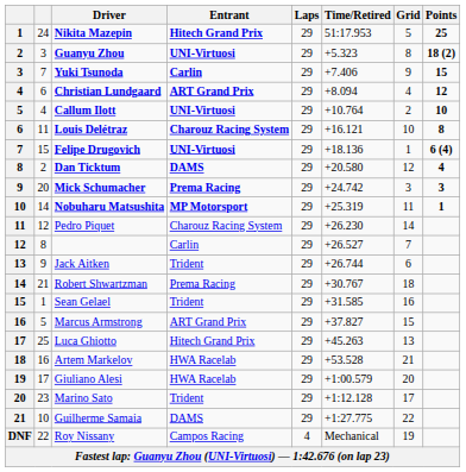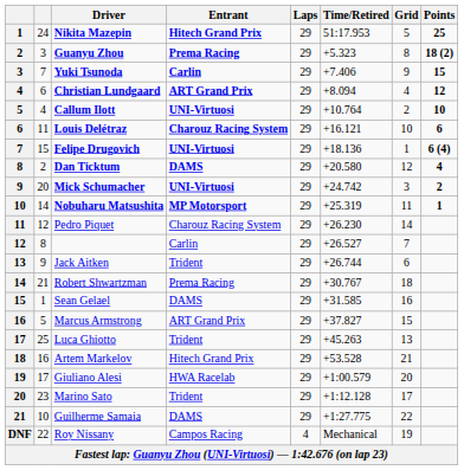 <table class="wikitable" style="font-size: 85%;">
 <tr>
 <th></th>
 <th></th>
 <th>Driver</th>
 <th>Entrant</th>
 <th>Laps</th>
 <th>Time/Retired</th>
 <th>Grid</th>
 <th>Points</th>
 </tr>
 <tr>
 <th>1</th>
 <td align="center">24</td>
 <td> <strong><a href='#'>Nikita Mazepin</a></strong></td>
 <td><strong><a href='#'>Hitech Grand Prix</a></strong></td>
 <td align="center">29</td>
 <td>51:17.953</td>
 <td align="center">5</td>
 <td align="center"><strong>25</strong></td>
 </tr>
 <tr>
 <th>2</th>
 <td align="center">3</td>
 <td> <strong><a href='#'>Guanyu Zhou</a></strong></td>
-<td><strong><a href='#'>UNI-Virtuosi</a></strong></td>
+<td><strong><a href='#'>Prema Racing</a></strong></td>
 <td align="center">29</td>
 <td>+5.323</td>
 <td align="center">8</td>
 <td align="center"><strong>18 (2)</strong></td>
 </tr>
 <tr>
 <th>3</th>
 <td align="center">7</td>
 <td> <strong><a href='#'>Yuki Tsunoda</a></strong></td>
 <td><strong><a href='#'>Carlin</a></strong></td>
 <td align="center">29</td>
 <td>+7.406</td>
 <td align="center">9</td>
 <td align="center"><strong>15</strong></td>
 </tr>
 <tr>
 <th>4</th>
 <td align="center">6</td>
 <td> <strong><a href='#'>Christian Lundgaard</a></strong></td>
 <td><strong><a href='#'>ART Grand Prix</a></strong></td>
 <td align="center">29</td>
 <td>+8.094</td>
 <td align="center">4</td>
 <td align="center"><strong>12</strong></td>
 </tr>
 <tr>
 <th>5</th>
 <td align="center">4</td>
 <td> <strong><a href='#'>Callum Ilott</a></strong></td>
 <td><strong><a href='#'>UNI-Virtuosi</a></strong></td>
 <td align="center">29</td>
 <td>+10.764</td>
 <td align="center">2</td>
 <td align="center"><strong>10</strong></td>
 </tr>
 <tr>
 <th>6</th>
 <td align="center">11</td>
 <td> <strong><a href='#'>Louis Delétraz</a></strong></td>
 <td><strong><a href='#'>Charouz Racing System</a></strong></td>
 <td align="center">29</td>
 <td>+16.121</td>
 <td align="center">10</td>
-<td align="center"><strong>8</strong></td>
+<td align="center"><strong>6</strong></td>
 </tr>
 <tr>
 <th>7</th>
 <td align="center">15</td>
 <td> <strong><a href='#'>Felipe Drugovich</a></strong></td>
 <td><strong><a href='#'>UNI-Virtuosi</a></strong></td>
 <td align="center">29</td>
 <td>+18.136</td>
 <td align="center">1</td>
 <td align="center"><strong>6 (4)</strong></td>
 </tr>
 <tr>
 <th>8</th>
 <td align="center">2</td>
 <td> <strong><a href='#'>Dan Ticktum</a></strong></td>
 <td><strong><a href='#'>DAMS</a></strong></td>
 <td align="center">29</td>
 <td>+20.580</td>
 <td align="center">12</td>
 <td align="center"><strong>4</strong></td>
 </tr>
 <tr>
 <th>9</th>
 <td align="center">20</td>
 <td> <strong><a href='#'>Mick Schumacher</a></strong></td>
-<td><strong><a href='#'>Prema Racing</a></strong></td>
+<td><strong><a href='#'>UNI-Virtuosi</a></strong></td>
 <td align="center">29</td>
 <td>+24.742</td>
 <td align="center">3</td>
-<td align="center"><strong>3</strong></td>
+<td align="center"><strong>2</strong></td>
 </tr>
 <tr>
 <th>10</th>
 <td align="center">14</td>
 <td> <strong><a href='#'>Nobuharu Matsushita</a></strong></td>
 <td><strong><a href='#'>MP Motorsport</a></strong></td>
 <td align="center">29</td>
 <td>+25.319</td>
 <td align="center">11</td>
 <td align="center"><strong>1</strong></td>
 </tr>
 <tr>
 <th>11</th>
 <td align="center">12</td>
 <td> <a href='#'>Pedro Piquet</a></td>
 <td><a href='#'>Charouz Racing System</a></td>
 <td align="center">29</td>
 <td>+26.230</td>
 <td align="center">14</td>
 <td align="center"></td>
 </tr>
 <tr>
 <th>12</th>
 <td align="center">8</td>
 <td></td>
 <td><a href='#'>Carlin</a></td>
 <td align="center">29</td>
 <td>+26.527</td>
 <td align="center">7</td>
 <td align="center"></td>
 </tr>
 <tr>
 <th>13</th>
 <td align="center">9</td>
 <td> <a href='#'>Jack Aitken</a></td>
 <td><a href='#'>Trident</a></td>
 <td align="center">29</td>
 <td>+26.744</td>
 <td align="center">6</td>
 <td align="center"></td>
 </tr>
 <tr>
 <th>14</th>
 <td align="center">21</td>
 <td> <a href='#'>Robert Shwartzman</a></td>
 <td><a href='#'>Prema Racing</a></td>
 <td align="center">29</td>
 <td>+30.767</td>
 <td align="center">18</td>
 <td align="center"></td>
 </tr>
 <tr>
 <th>15</th>
 <td align="center">1</td>
 <td> <a href='#'>Sean Gelael</a></td>
-<td><a href='#'>Trident</a></td>
+<td><a href='#'>DAMS</a></td>
 <td align="center">29</td>
 <td>+31.585</td>
 <td align="center">16</td>
 <td align="center"></td>
 </tr>
 <tr>
 <th>16</th>
 <td align="center">5</td>
 <td> <a href='#'>Marcus Armstrong</a></td>
 <td><a href='#'>ART Grand Prix</a></td>
 <td align="center">29</td>
 <td>+37.827</td>
 <td align="center">15</td>
 <td align="center"></td>
 </tr>
 <tr>
 <th>17</th>
 <td align="center">25</td>
 <td> <a href='#'>Luca Ghiotto</a></td>
-<td><a href='#'>Hitech Grand Prix</a></td>
+<td><a href='#'>Trident</a></td>
 <td align="center">29</td>
 <td>+45.263</td>
 <td align="center">13</td>
 <td align="center"></td>
 </tr>
 <tr>
 <th>18</th>
 <td align="center">16</td>
 <td> <a href='#'>Artem Markelov</a></td>
-<td><a href='#'>HWA Racelab</a></td>
+<td><a href='#'>Hitech Grand Prix</a></td>
 <td align="center">29</td>
 <td>+53.528</td>
 <td align="center">21</td>
 <td align="center"></td>
 </tr>
 <tr>
 <th>19</th>
 <td align="center">17</td>
 <td> <a href='#'>Giuliano Alesi</a></td>
 <td><a href='#'>HWA Racelab</a></td>
 <td align="center">29</td>
 <td>+1:00.579</td>
 <td align="center">20</td>
 <td></td>
 </tr>
 <tr>
 <th>20</th>
 <td align="center">23</td>
 <td> <a href='#'>Marino Sato</a></td>
 <td><a href='#'>Trident</a></td>
 <td align="center">29</td>
 <td>+1:12.128</td>
 <td align="center">17</td>
 <td></td>
 </tr>
 <tr>
 <th>21</th>
 <td align="center">10</td>
 <td> <a href='#'>Guilherme Samaia</a></td>
 <td><a href='#'>DAMS</a></td>
 <td align="center">29</td>
 <td>+1:27.775</td>
 <td align="center">22</td>
 <td></td>
 </tr>
 <tr>
 <th>DNF</th>
 <td align="center">22</td>
 <td> <a href='#'>Roy Nissany</a></td>
 <td><a href='#'>Campos Racing</a></td>
 <td align="center">4</td>
 <td>Mechanical</td>
 <td align="center">19</td>
 <td></td>
 </tr>
 <tr>
 <th colspan="8"><em>Fastest lap:  <a href='#'>Guanyu Zhou</a> (<a href='#'>UNI-Virtuosi</a>) — 1:42.676 (on lap 23)</em></th>
 </tr>
 </table>
